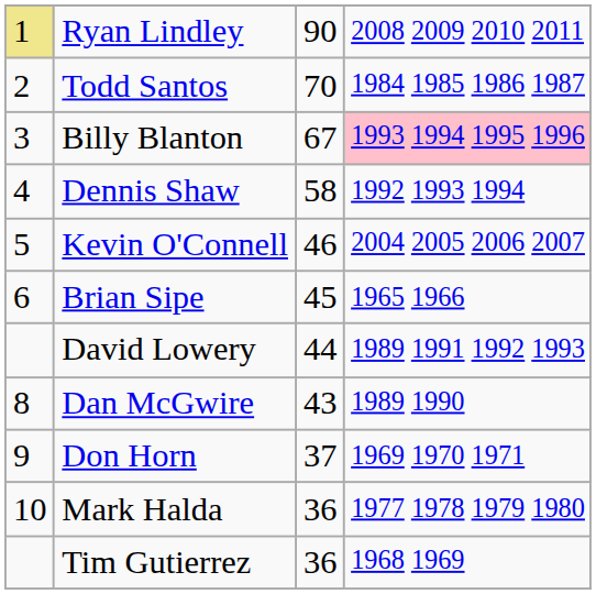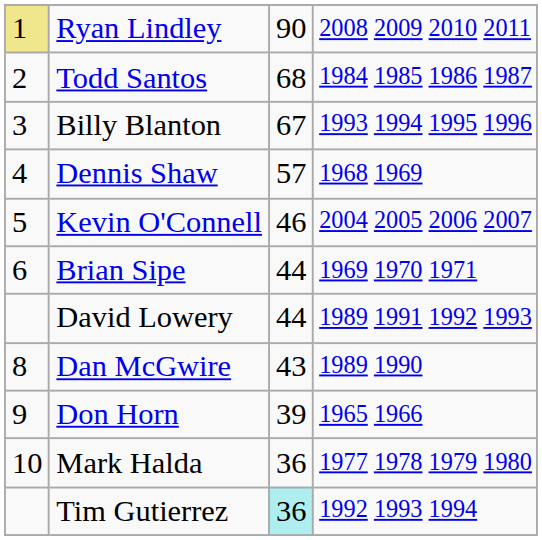 <table class="wikitable">
 <tr>
 </tr>
 <tr>
 <td style="background: khaki;">1</td>
 <td><a href='#'>Ryan Lindley</a></td>
 <td>90</td>
 <td style="font-size:80%;"><a href='#'>2008</a> <a href='#'>2009</a> <a href='#'>2010</a> <a href='#'>2011</a></td>
 </tr>
 <tr>
 <td>2</td>
 <td><a href='#'>Todd Santos</a></td>
-<td>70</td>
+<td>68</td>
 <td style="font-size:80%;"><a href='#'>1984</a> <a href='#'>1985</a> <a href='#'>1986</a> <a href='#'>1987</a></td>
 </tr>
 <tr>
 <td>3</td>
 <td>Billy Blanton</td>
 <td>67</td>
-<td style="background: pink; font-size:80%;"><a href='#'>1993</a> <a href='#'>1994</a> <a href='#'>1995</a> <a href='#'>1996</a></td>
+<td style="font-size:80%;"><a href='#'>1993</a> <a href='#'>1994</a> <a href='#'>1995</a> <a href='#'>1996</a></td>
 </tr>
 <tr>
 <td>4</td>
 <td><a href='#'>Dennis Shaw</a></td>
-<td>58</td>
-<td style="font-size:80%;"><a href='#'>1992</a> <a href='#'>1993</a> <a href='#'>1994</a></td>
+<td>57</td>
+<td style="font-size:80%;"><a href='#'>1968</a> <a href='#'>1969</a></td>
 </tr>
 <tr>
 <td>5</td>
 <td><a href='#'>Kevin O'Connell</a></td>
 <td>46</td>
 <td style="font-size:80%;"><a href='#'>2004</a> <a href='#'>2005</a> <a href='#'>2006</a> <a href='#'>2007</a></td>
 </tr>
 <tr>
 <td>6</td>
 <td><a href='#'>Brian Sipe</a></td>
-<td>45</td>
-<td style="font-size:80%;"><a href='#'>1965</a> <a href='#'>1966</a></td>
+<td>44</td>
+<td style="font-size:80%;"><a href='#'>1969</a> <a href='#'>1970</a> <a href='#'>1971</a></td>
 </tr>
 <tr>
 <td></td>
 <td>David Lowery</td>
 <td>44</td>
 <td style="font-size:80%;"><a href='#'>1989</a> <a href='#'>1991</a> <a href='#'>1992</a> <a href='#'>1993</a></td>
 </tr>
 <tr>
 <td>8</td>
 <td><a href='#'>Dan McGwire</a></td>
 <td>43</td>
 <td style="font-size:80%;"><a href='#'>1989</a> <a href='#'>1990</a></td>
 </tr>
 <tr>
 <td>9</td>
 <td><a href='#'>Don Horn</a></td>
-<td>37</td>
-<td style="font-size:80%;"><a href='#'>1969</a> <a href='#'>1970</a> <a href='#'>1971</a></td>
+<td>39</td>
+<td style="font-size:80%;"><a href='#'>1965</a> <a href='#'>1966</a></td>
 </tr>
 <tr>
 <td>10</td>
 <td>Mark Halda</td>
 <td>36</td>
 <td style="font-size:80%;"><a href='#'>1977</a> <a href='#'>1978</a> <a href='#'>1979</a> <a href='#'>1980</a></td>
 </tr>
 <tr>
 <td></td>
 <td>Tim Gutierrez</td>
-<td>36</td>
-<td style="font-size:80%;"><a href='#'>1968</a> <a href='#'>1969</a></td>
+<td style="background: paleturquoise;">36</td>
+<td style="font-size:80%;"><a href='#'>1992</a> <a href='#'>1993</a> <a href='#'>1994</a></td>
 </tr>
 </table>
